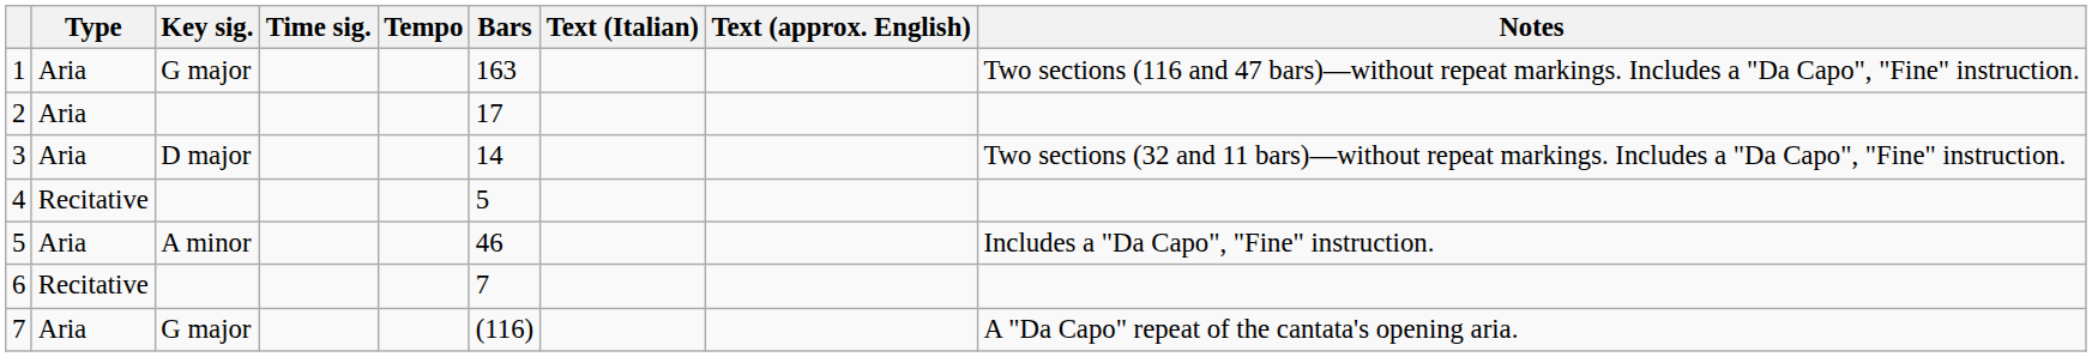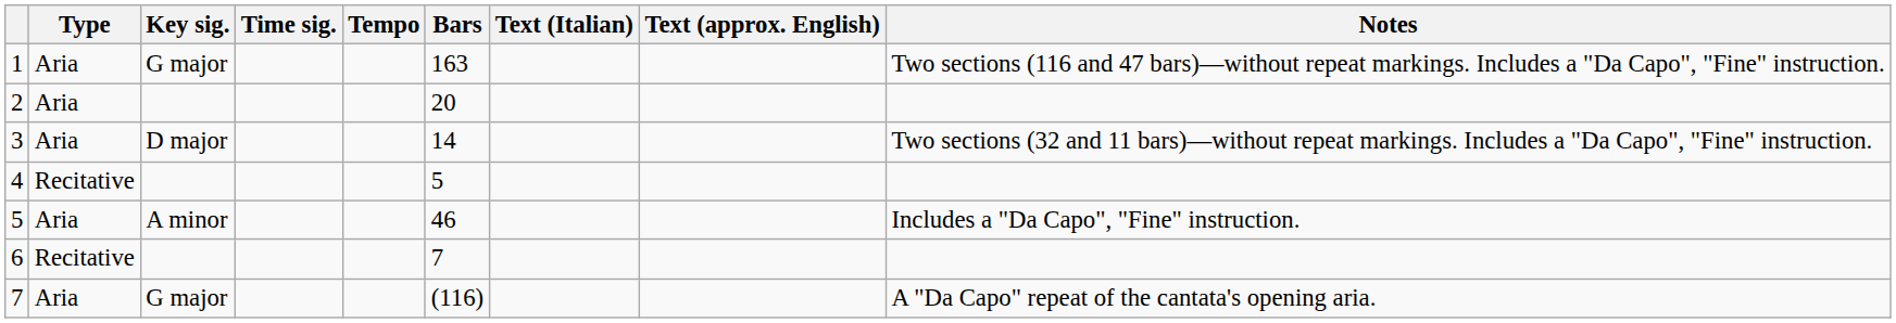 <table class="wikitable">
 <tr>
 <th></th>
 <th>Type</th>
 <th>Key sig.</th>
 <th>Time sig.</th>
 <th>Tempo</th>
 <th>Bars</th>
 <th>Text (Italian)</th>
 <th>Text (approx. English)</th>
 <th>Notes</th>
 </tr>
 <tr>
 <td>1</td>
 <td>Aria</td>
 <td>G major</td>
 <td></td>
 <td></td>
 <td>163</td>
 <td></td>
 <td valign="top"></td>
 <td valign="top">Two sections (116 and 47 bars)—without repeat markings. Includes a "Da Capo", "Fine" instruction.</td>
 </tr>
 <tr>
 <td>2</td>
 <td>Aria</td>
 <td></td>
 <td></td>
 <td></td>
-<td>17</td>
+<td>20</td>
 <td></td>
 <td valign="top"></td>
 <td></td>
 </tr>
 <tr>
 <td>3</td>
 <td>Aria</td>
 <td>D major</td>
 <td></td>
 <td></td>
 <td>14</td>
 <td></td>
 <td valign="top"></td>
 <td valign="top">Two sections (32 and 11 bars)—without repeat markings. Includes a "Da Capo", "Fine" instruction.</td>
 </tr>
 <tr>
 <td>4</td>
 <td>Recitative</td>
 <td></td>
 <td></td>
 <td></td>
 <td>5</td>
 <td></td>
 <td valign="top"></td>
 <td></td>
 </tr>
 <tr>
 <td>5</td>
 <td>Aria</td>
 <td>A minor</td>
 <td></td>
 <td></td>
 <td>46</td>
 <td></td>
 <td valign="top"></td>
 <td valign="top">Includes a "Da Capo", "Fine" instruction.</td>
 </tr>
 <tr>
 <td>6</td>
 <td>Recitative</td>
 <td></td>
 <td></td>
 <td></td>
 <td>7</td>
 <td></td>
 <td valign="top"></td>
 <td></td>
 </tr>
 <tr>
 <td>7</td>
 <td>Aria</td>
 <td>G major</td>
 <td></td>
 <td></td>
 <td>(116)</td>
 <td></td>
 <td></td>
 <td>A "Da Capo" repeat of the cantata's opening aria.</td>
 </tr>
 </table>
